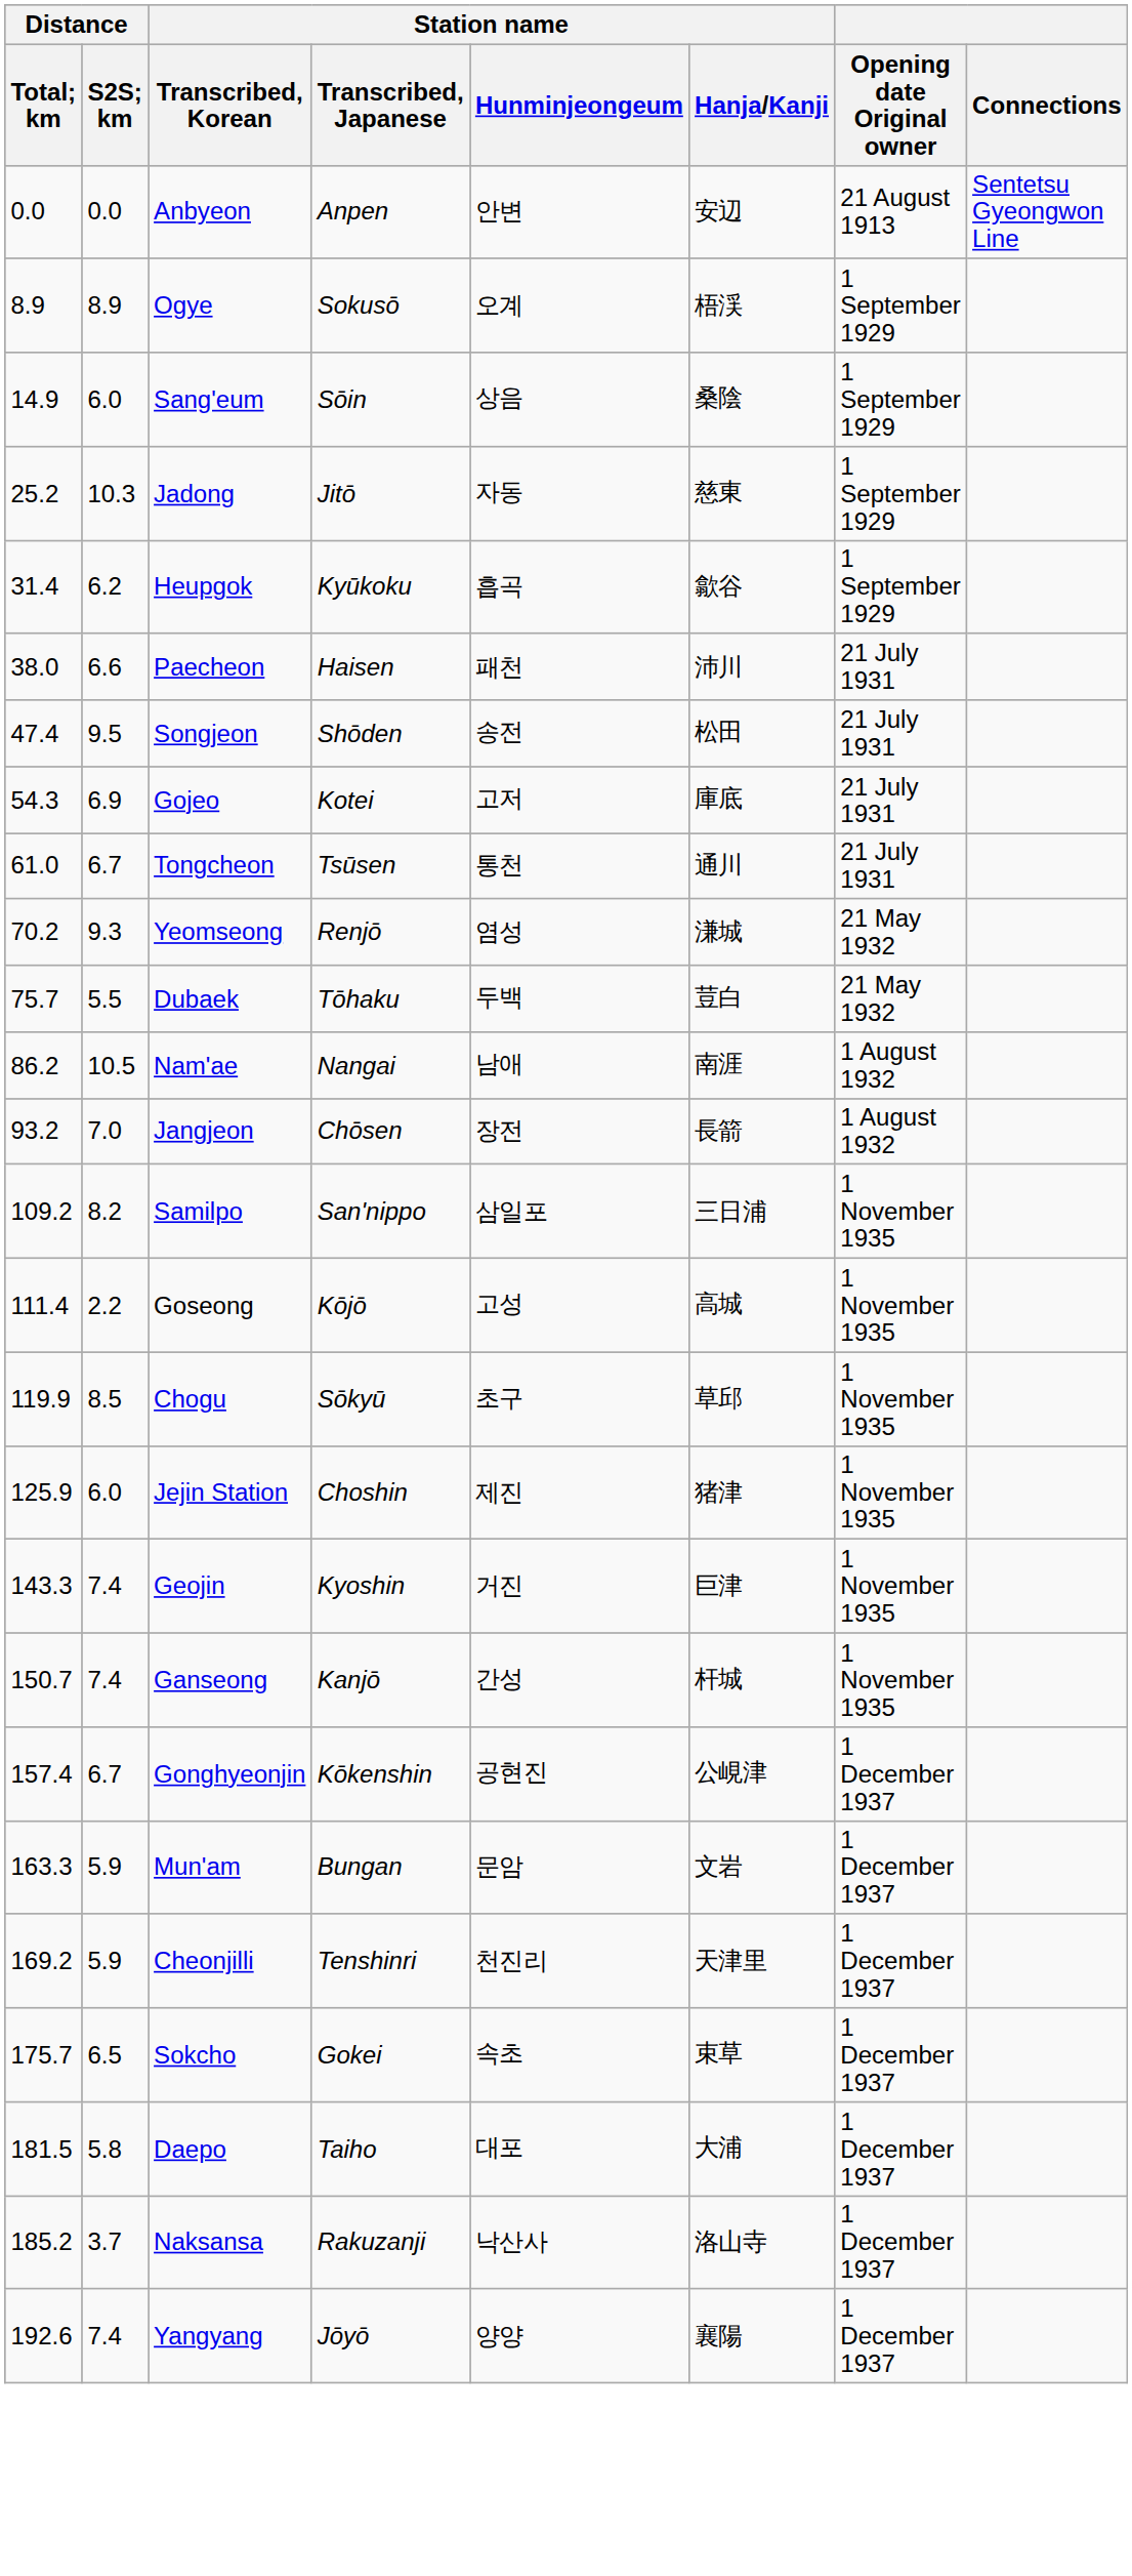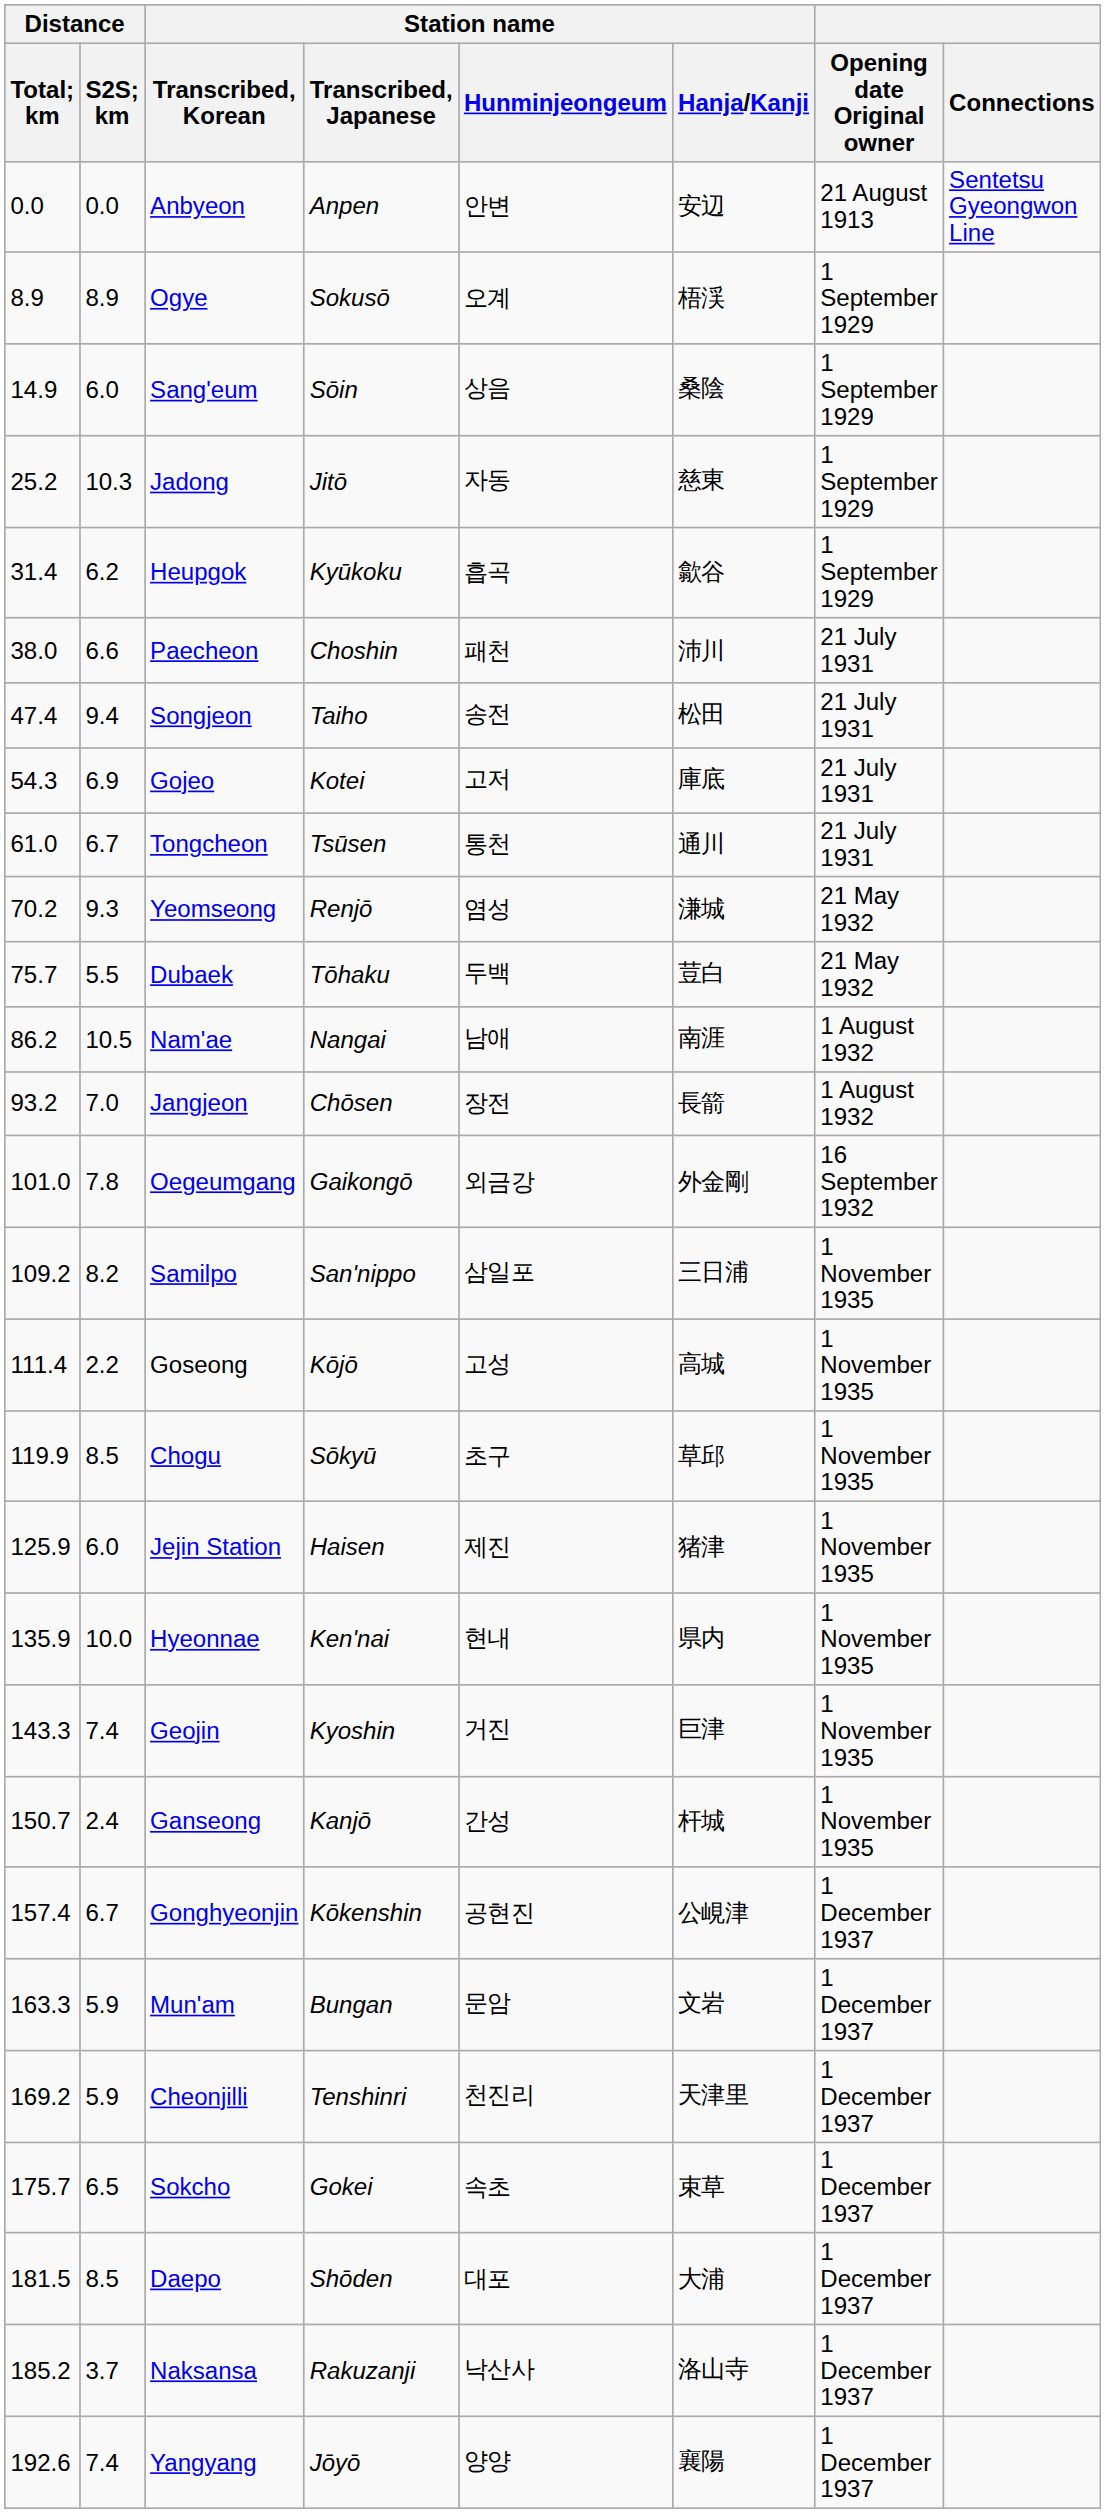 <table class="wikitable" style="font-size:90%;">
 <tr>
 <th colspan="2">Distance</th>
 <th colspan="4">Station name</th>
 <th colspan="2"></th>
 </tr>
 <tr>
 <th>Total; km</th>
 <th>S2S; km</th>
 <th>Transcribed, Korean</th>
 <th>Transcribed, Japanese</th>
 <th><a href='#'>Hunminjeongeum</a></th>
 <th><a href='#'>Hanja</a>/<a href='#'>Kanji</a></th>
 <th>Opening date<br>Original owner</th>
 <th>Connections</th>
 </tr>
 <tr>
 <td>0.0</td>
 <td>0.0</td>
 <td><a href='#'>Anbyeon</a></td>
 <td><em>Anpen</em></td>
 <td>안변</td>
 <td>安辺</td>
 <td>21 August 1913</td>
 <td><a href='#'>Sentetsu</a> <a href='#'>Gyeongwon Line</a></td>
 </tr>
 <tr>
 <td>8.9</td>
 <td>8.9</td>
 <td><a href='#'>Ogye</a></td>
 <td><em>Sokusō</em></td>
 <td>오계</td>
 <td>梧渓</td>
 <td>1 September 1929</td>
 <td></td>
 </tr>
 <tr>
 <td>14.9</td>
 <td>6.0</td>
 <td><a href='#'>Sang'eum</a></td>
 <td><em>Sōin</em></td>
 <td>상음</td>
 <td>桑陰</td>
 <td>1 September 1929</td>
 <td></td>
 </tr>
 <tr>
 <td>25.2</td>
 <td>10.3</td>
 <td><a href='#'>Jadong</a></td>
 <td><em>Jitō</em></td>
 <td>자동</td>
 <td>慈東</td>
 <td>1 September 1929</td>
 <td></td>
 </tr>
 <tr>
 <td>31.4</td>
 <td>6.2</td>
 <td><a href='#'>Heupgok</a></td>
 <td><em>Kyūkoku</em></td>
 <td>흡곡</td>
 <td>歙谷</td>
 <td>1 September 1929</td>
 <td></td>
 </tr>
 <tr>
 <td>38.0</td>
 <td>6.6</td>
 <td><a href='#'>Paecheon</a></td>
-<td><em>Haisen</em></td>
+<td><em>Choshin</em></td>
 <td>패천</td>
 <td>沛川</td>
 <td>21 July 1931</td>
 <td></td>
 </tr>
 <tr>
 <td>47.4</td>
-<td>9.5</td>
+<td>9.4</td>
 <td><a href='#'>Songjeon</a></td>
-<td><em>Shōden</em></td>
+<td><em>Taiho</em></td>
 <td>송전</td>
 <td>松田</td>
 <td>21 July 1931</td>
 <td></td>
 </tr>
 <tr>
 <td>54.3</td>
 <td>6.9</td>
 <td><a href='#'>Gojeo</a></td>
 <td><em>Kotei</em></td>
 <td>고저</td>
 <td>庫底</td>
 <td>21 July 1931</td>
 <td></td>
 </tr>
 <tr>
 <td>61.0</td>
 <td>6.7</td>
 <td><a href='#'>Tongcheon</a></td>
 <td><em>Tsūsen</em></td>
 <td>통천</td>
 <td>通川</td>
 <td>21 July 1931</td>
 <td></td>
 </tr>
 <tr>
 <td>70.2</td>
 <td>9.3</td>
 <td><a href='#'>Yeomseong</a></td>
 <td><em>Renjō</em></td>
 <td>염성</td>
 <td>溓城</td>
 <td>21 May 1932</td>
 <td></td>
 </tr>
 <tr>
 <td>75.7</td>
 <td>5.5</td>
 <td><a href='#'>Dubaek</a></td>
 <td><em>Tōhaku</em></td>
 <td>두백</td>
 <td>荳白</td>
 <td>21 May 1932</td>
 <td></td>
 </tr>
 <tr>
 <td>86.2</td>
 <td>10.5</td>
 <td><a href='#'>Nam'ae</a></td>
 <td><em>Nangai</em></td>
 <td>남애</td>
 <td>南涯</td>
 <td>1 August 1932</td>
 <td></td>
 </tr>
 <tr>
 <td>93.2</td>
 <td>7.0</td>
 <td><a href='#'>Jangjeon</a></td>
 <td><em>Chōsen</em></td>
 <td>장전</td>
 <td>長箭</td>
 <td>1 August 1932</td>
 <td></td>
 </tr>
 <tr>
+<td>101.0</td>
+<td>7.8</td>
+<td><a href='#'>Oegeumgang</a></td>
+<td><em>Gaikongō</em></td>
+<td>외금강</td>
+<td>外金剛</td>
+<td>16 September 1932</td>
+<td></td>
+</tr>
+<tr>
 <td>109.2</td>
 <td>8.2</td>
 <td><a href='#'>Samilpo</a></td>
 <td><em>San'nippo</em></td>
 <td>삼일포</td>
 <td>三日浦</td>
 <td>1 November 1935</td>
 <td></td>
 </tr>
 <tr>
 <td>111.4</td>
 <td>2.2</td>
 <td>Goseong</td>
 <td><em>Kōjō</em></td>
 <td>고성</td>
 <td>高城</td>
 <td>1 November 1935</td>
 <td></td>
 </tr>
 <tr>
 <td>119.9</td>
 <td>8.5</td>
 <td><a href='#'>Chogu</a></td>
 <td><em>Sōkyū</em></td>
 <td>초구</td>
 <td>草邱</td>
 <td>1 November 1935</td>
 <td></td>
 </tr>
 <tr>
 <td>125.9</td>
 <td>6.0</td>
 <td><a href='#'>Jejin Station</a></td>
-<td><em>Choshin</em></td>
+<td><em>Haisen</em></td>
 <td>제진</td>
 <td>猪津</td>
+<td>1 November 1935</td>
+<td></td>
+</tr>
+<tr>
+<td>135.9</td>
+<td>10.0</td>
+<td><a href='#'>Hyeonnae</a></td>
+<td><em>Ken'nai</em></td>
+<td>현내</td>
+<td>県内</td>
 <td>1 November 1935</td>
 <td></td>
 </tr>
 <tr>
 <td>143.3</td>
 <td>7.4</td>
 <td><a href='#'>Geojin</a></td>
 <td><em>Kyoshin</em></td>
 <td>거진</td>
 <td>巨津</td>
 <td>1 November 1935</td>
 <td></td>
 </tr>
 <tr>
 <td>150.7</td>
-<td>7.4</td>
+<td>2.4</td>
 <td><a href='#'>Ganseong</a></td>
 <td><em>Kanjō</em></td>
 <td>간성</td>
 <td>杆城</td>
 <td>1 November 1935</td>
 <td></td>
 </tr>
 <tr>
 <td>157.4</td>
 <td>6.7</td>
 <td><a href='#'>Gonghyeonjin</a></td>
 <td><em>Kōkenshin</em></td>
 <td>공현진</td>
 <td>公峴津</td>
 <td>1 December 1937</td>
 <td></td>
 </tr>
 <tr>
 <td>163.3</td>
 <td>5.9</td>
 <td><a href='#'>Mun'am</a></td>
 <td><em>Bungan</em></td>
 <td>문암</td>
 <td>文岩</td>
 <td>1 December 1937</td>
 <td></td>
 </tr>
 <tr>
 <td>169.2</td>
 <td>5.9</td>
 <td><a href='#'>Cheonjilli</a></td>
 <td><em>Tenshinri</em></td>
 <td>천진리</td>
 <td>天津里</td>
 <td>1 December 1937</td>
 <td></td>
 </tr>
 <tr>
 <td>175.7</td>
 <td>6.5</td>
 <td><a href='#'>Sokcho</a></td>
 <td><em>Gokei</em></td>
 <td>속초</td>
 <td>束草</td>
 <td>1 December 1937</td>
 <td></td>
 </tr>
 <tr>
 <td>181.5</td>
-<td>5.8</td>
+<td>8.5</td>
 <td><a href='#'>Daepo</a></td>
-<td><em>Taiho</em></td>
+<td><em>Shōden</em></td>
 <td>대포</td>
 <td>大浦</td>
 <td>1 December 1937</td>
 <td></td>
 </tr>
 <tr>
 <td>185.2</td>
 <td>3.7</td>
 <td><a href='#'>Naksansa</a></td>
 <td><em>Rakuzanji</em></td>
 <td>낙산사</td>
 <td>洛山寺</td>
 <td>1 December 1937</td>
 <td></td>
 </tr>
 <tr>
 <td>192.6</td>
 <td>7.4</td>
 <td><a href='#'>Yangyang</a></td>
 <td><em>Jōyō</em></td>
 <td>양양</td>
 <td>襄陽</td>
 <td>1 December 1937</td>
 <td></td>
 </tr>
 </table>
